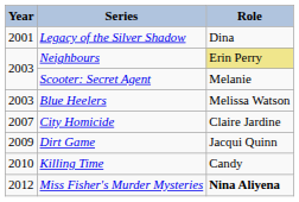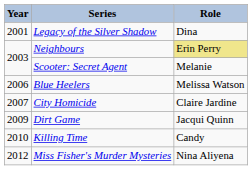 <table class="wikitable" style="font-size:90%;">
 <tr>
 <th style="background:#B0C4DE;">Year</th>
 <th style="background:#B0C4DE;">Series</th>
 <th style="background:#B0C4DE;">Role</th>
 </tr>
 <tr>
 <td>2001</td>
 <td><em><a href='#'>Legacy of the Silver Shadow</a></em></td>
 <td>Dina</td>
 </tr>
 <tr>
 <td rowspan="2">2003</td>
 <td><em><a href='#'>Neighbours</a></em></td>
 <td style="background: khaki;">Erin Perry</td>
 </tr>
 <tr>
 <td><em><a href='#'>Scooter: Secret Agent</a></em></td>
 <td>Melanie</td>
 </tr>
 <tr>
-<td>2003</td>
+<td>2006</td>
 <td><em><a href='#'>Blue Heelers</a></em></td>
 <td>Melissa Watson</td>
 </tr>
 <tr>
 <td>2007</td>
 <td><em><a href='#'>City Homicide</a></em></td>
 <td>Claire Jardine</td>
 </tr>
 <tr>
 <td rowspan="1">2009</td>
 <td><em><a href='#'>Dirt Game</a></em></td>
 <td>Jacqui Quinn</td>
 </tr>
 <tr>
 <td>2010</td>
 <td><em><a href='#'>Killing Time</a></em></td>
 <td>Candy</td>
 </tr>
 <tr>
 <td>2012</td>
 <td><em><a href='#'>Miss Fisher's Murder Mysteries</a></em></td>
-<td><strong>Nina Aliyena</strong></td>
+<td>Nina Aliyena</td>
 </tr>
 </table>
